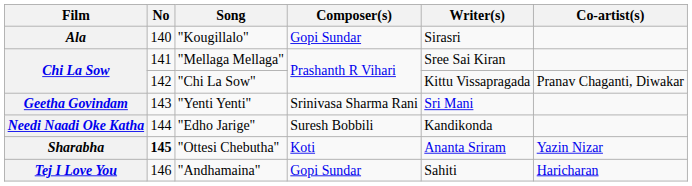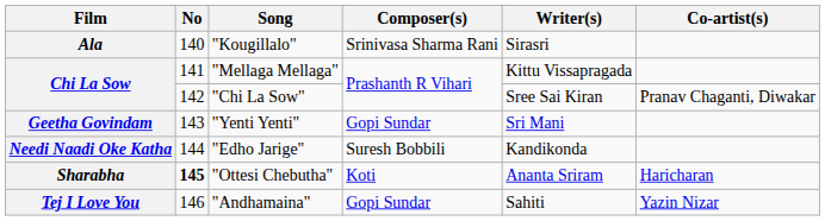 <table class="wikitable sortable plainrowheaders">
 <tr>
 <th>Film</th>
 <th>No</th>
 <th>Song</th>
 <th>Composer(s)</th>
 <th>Writer(s)</th>
 <th>Co-artist(s)</th>
 </tr>
 <tr>
 <th><em>Ala</em></th>
 <td>140</td>
 <td>"Kougillalo"</td>
-<td><a href='#'>Gopi Sundar</a></td>
+<td>Srinivasa Sharma Rani</td>
 <td>Sirasri</td>
 <td></td>
 </tr>
 <tr>
 <th rowspan="2"><em><a href='#'>Chi La Sow</a></em></th>
 <td>141</td>
 <td>"Mellaga Mellaga"</td>
 <td rowspan="2"><a href='#'>Prashanth R Vihari</a></td>
-<td>Sree Sai Kiran</td>
+<td>Kittu Vissapragada</td>
 <td></td>
 </tr>
 <tr>
 <td>142</td>
 <td>"Chi La Sow"</td>
-<td>Kittu Vissapragada</td>
+<td>Sree Sai Kiran</td>
 <td>Pranav Chaganti, Diwakar</td>
 </tr>
 <tr>
 <th><em><a href='#'>Geetha Govindam</a></em></th>
 <td>143</td>
 <td>"Yenti Yenti"</td>
-<td>Srinivasa Sharma Rani</td>
+<td><a href='#'>Gopi Sundar</a></td>
 <td><a href='#'>Sri Mani</a></td>
 <td></td>
 </tr>
 <tr>
 <th><em><a href='#'>Needi Naadi Oke Katha</a></em></th>
 <td>144</td>
 <td>"Edho Jarige"</td>
 <td>Suresh Bobbili</td>
 <td>Kandikonda</td>
 <td></td>
 </tr>
 <tr>
 <th><em>Sharabha</em></th>
 <td><strong>145</strong></td>
 <td>"Ottesi Chebutha"</td>
 <td><a href='#'>Koti</a></td>
 <td><a href='#'>Ananta Sriram</a></td>
-<td><a href='#'>Yazin Nizar</a></td>
+<td><a href='#'>Haricharan</a></td>
 </tr>
 <tr>
 <th><em><a href='#'>Tej I Love You</a></em></th>
 <td>146</td>
 <td>"Andhamaina"</td>
 <td><a href='#'>Gopi Sundar</a></td>
 <td>Sahiti</td>
-<td><a href='#'>Haricharan</a></td>
+<td><a href='#'>Yazin Nizar</a></td>
 </tr>
 </table>
